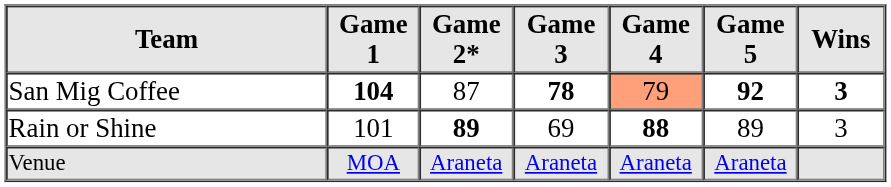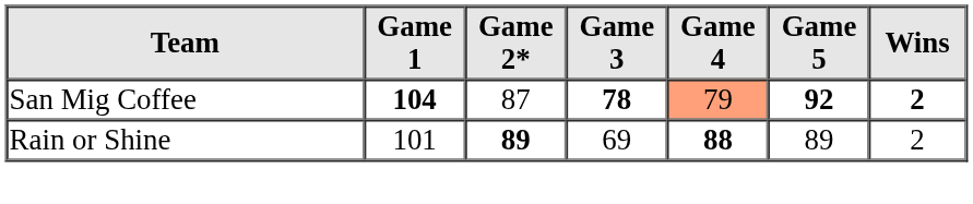 <table border=1 cellspacing=0 width=525 align=center>
 <tr style="text-align:center; background-color:#e6e6e6;">
 <th align=center width=30%>Team</th>
 <th width=8%>Game 1</th>
 <th width=8%>Game 2*</th>
 <th width=8%>Game 3</th>
 <th width=8%>Game 4</th>
 <th width=8%>Game 5</th>
 <th width=8%>Wins</th>
 </tr>
 <tr style="text-align:center;">
 <td align=left>San Mig Coffee</td>
 <td><strong>104</strong></td>
 <td>87</td>
 <td><strong>78</strong></td>
 <td style="background: lightsalmon;">79</td>
 <td><strong>92</strong></td>
-<td><strong>3</strong></td>
+<td><strong>2</strong></td>
 </tr>
 <tr style="text-align:center;">
 <td align=left>Rain or Shine</td>
 <td>101</td>
 <td><strong>89</strong></td>
 <td>69</td>
 <td><strong>88</strong></td>
 <td>89</td>
-<td>3</td>
-</tr>
-<tr style="text-align:center; font-size: 85%; background-color:#e6e6e6;">
-<td align=left>Venue</td>
-<td><a href='#'>MOA</a></td>
-<td><a href='#'>Araneta</a></td>
-<td><a href='#'>Araneta</a></td>
-<td><a href='#'>Araneta</a></td>
-<td><a href='#'>Araneta</a></td>
-<td></td>
+<td>2</td>
 </tr>
 </table>
